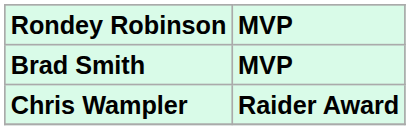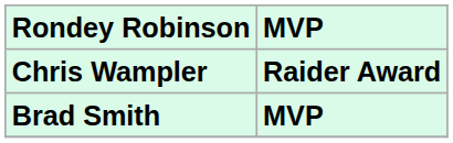 <table class="wikitable" style="background:#d9fbe8; font-size:95%;">
 <tr>
 <td><strong>Rondey Robinson</strong></td>
-<td><strong>MVP</strong></td>
-</tr>
-<tr>
-<td><strong>Brad Smith</strong></td>
 <td><strong>MVP</strong></td>
 </tr>
 <tr>
 <td><strong>Chris Wampler</strong></td>
 <td><strong>Raider Award</strong></td>
 </tr>
 <tr>
+<td><strong>Brad Smith</strong></td>
+<td><strong>MVP</strong></td>
+</tr>
+<tr>
 </tr>
 </table>
